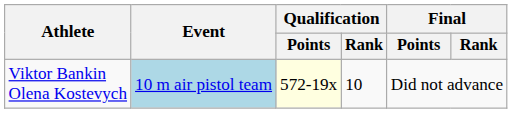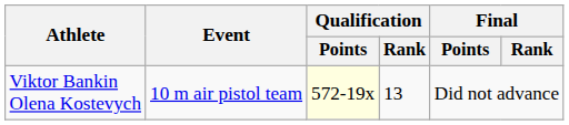 <table class="wikitable" style="font-size:90%">
 <tr>
 <th rowspan="2">Athlete</th>
 <th rowspan="2">Event</th>
 <th colspan=2>Qualification</th>
 <th colspan=2>Final</th>
 </tr>
 <tr style="font-size:95%">
 <th>Points</th>
 <th>Rank</th>
 <th>Points</th>
 <th>Rank</th>
 </tr>
 <tr>
 <td align=left><a href='#'>Viktor Bankin</a><br><a href='#'>Olena Kostevych</a></td>
-<td align=left style="background: lightblue;"><a href='#'>10 m air pistol team</a></td>
+<td align=left><a href='#'>10 m air pistol team</a></td>
 <td style="background: lightyellow;">572-19x</td>
-<td>10</td>
+<td>13</td>
 <td colspan=2>Did not advance</td>
 </tr>
 </table>
